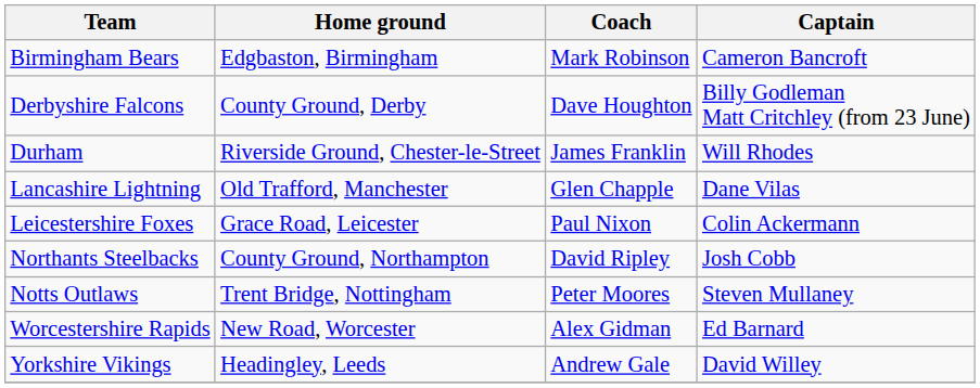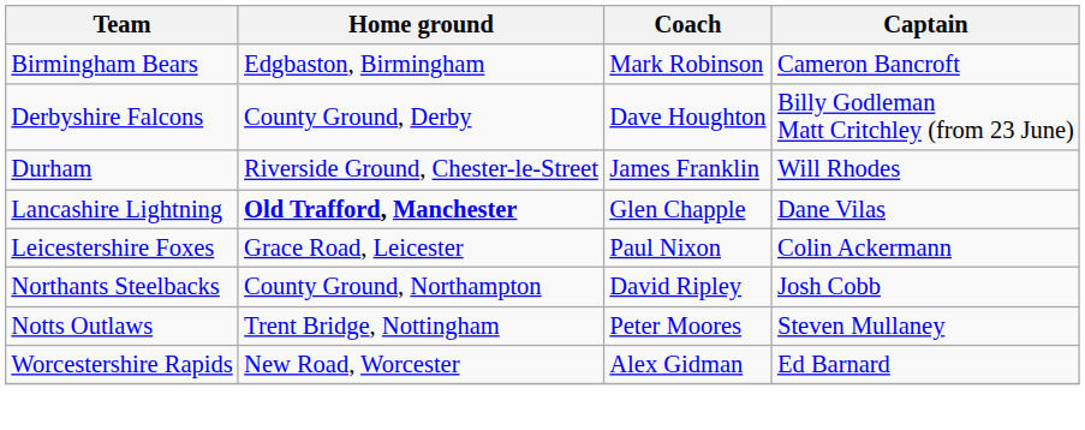 <table class="wikitable sortable">
 <tr>
 <th>Team</th>
 <th>Home ground</th>
 <th>Coach</th>
 <th>Captain</th>
 </tr>
 <tr>
 <td><a href='#'>Birmingham Bears</a></td>
 <td><a href='#'>Edgbaston</a>, <a href='#'>Birmingham</a></td>
 <td> <a href='#'>Mark Robinson</a></td>
 <td> <a href='#'>Cameron Bancroft</a></td>
 </tr>
 <tr>
 <td><a href='#'>Derbyshire Falcons</a></td>
 <td><a href='#'>County Ground</a>, <a href='#'>Derby</a></td>
 <td> <a href='#'>Dave Houghton</a></td>
 <td> <a href='#'>Billy Godleman</a><br> <a href='#'>Matt Critchley</a> (from 23 June)</td>
 </tr>
 <tr>
 <td><a href='#'>Durham</a></td>
 <td><a href='#'>Riverside Ground</a>, <a href='#'>Chester-le-Street</a></td>
 <td> <a href='#'>James Franklin</a></td>
 <td> <a href='#'>Will Rhodes</a></td>
 </tr>
 <tr>
 <td><a href='#'>Lancashire Lightning</a></td>
-<td><a href='#'>Old Trafford</a>, <a href='#'>Manchester</a></td>
+<td><strong><a href='#'>Old Trafford</a>, <a href='#'>Manchester</a></strong></td>
 <td> <a href='#'>Glen Chapple</a></td>
 <td> <a href='#'>Dane Vilas</a></td>
 </tr>
 <tr>
 <td><a href='#'>Leicestershire Foxes</a></td>
 <td><a href='#'>Grace Road</a>, <a href='#'>Leicester</a></td>
 <td> <a href='#'>Paul Nixon</a></td>
 <td> <a href='#'>Colin Ackermann</a></td>
 </tr>
 <tr>
 <td><a href='#'>Northants Steelbacks</a></td>
 <td><a href='#'>County Ground</a>, <a href='#'>Northampton</a></td>
 <td> <a href='#'>David Ripley</a></td>
 <td> <a href='#'>Josh Cobb</a></td>
 </tr>
 <tr>
 <td><a href='#'>Notts Outlaws</a></td>
 <td><a href='#'>Trent Bridge</a>, <a href='#'>Nottingham</a></td>
 <td> <a href='#'>Peter Moores</a></td>
 <td> <a href='#'>Steven Mullaney</a></td>
 </tr>
 <tr>
 <td><a href='#'>Worcestershire Rapids</a></td>
 <td><a href='#'>New Road</a>, <a href='#'>Worcester</a></td>
 <td> <a href='#'>Alex Gidman</a></td>
 <td> <a href='#'>Ed Barnard</a></td>
 </tr>
 <tr>
-<td><a href='#'>Yorkshire Vikings</a></td>
-<td><a href='#'>Headingley</a>, <a href='#'>Leeds</a></td>
-<td> <a href='#'>Andrew Gale</a></td>
-<td> <a href='#'>David Willey</a></td>
-</tr>
-<tr>
 </tr>
 </table>
